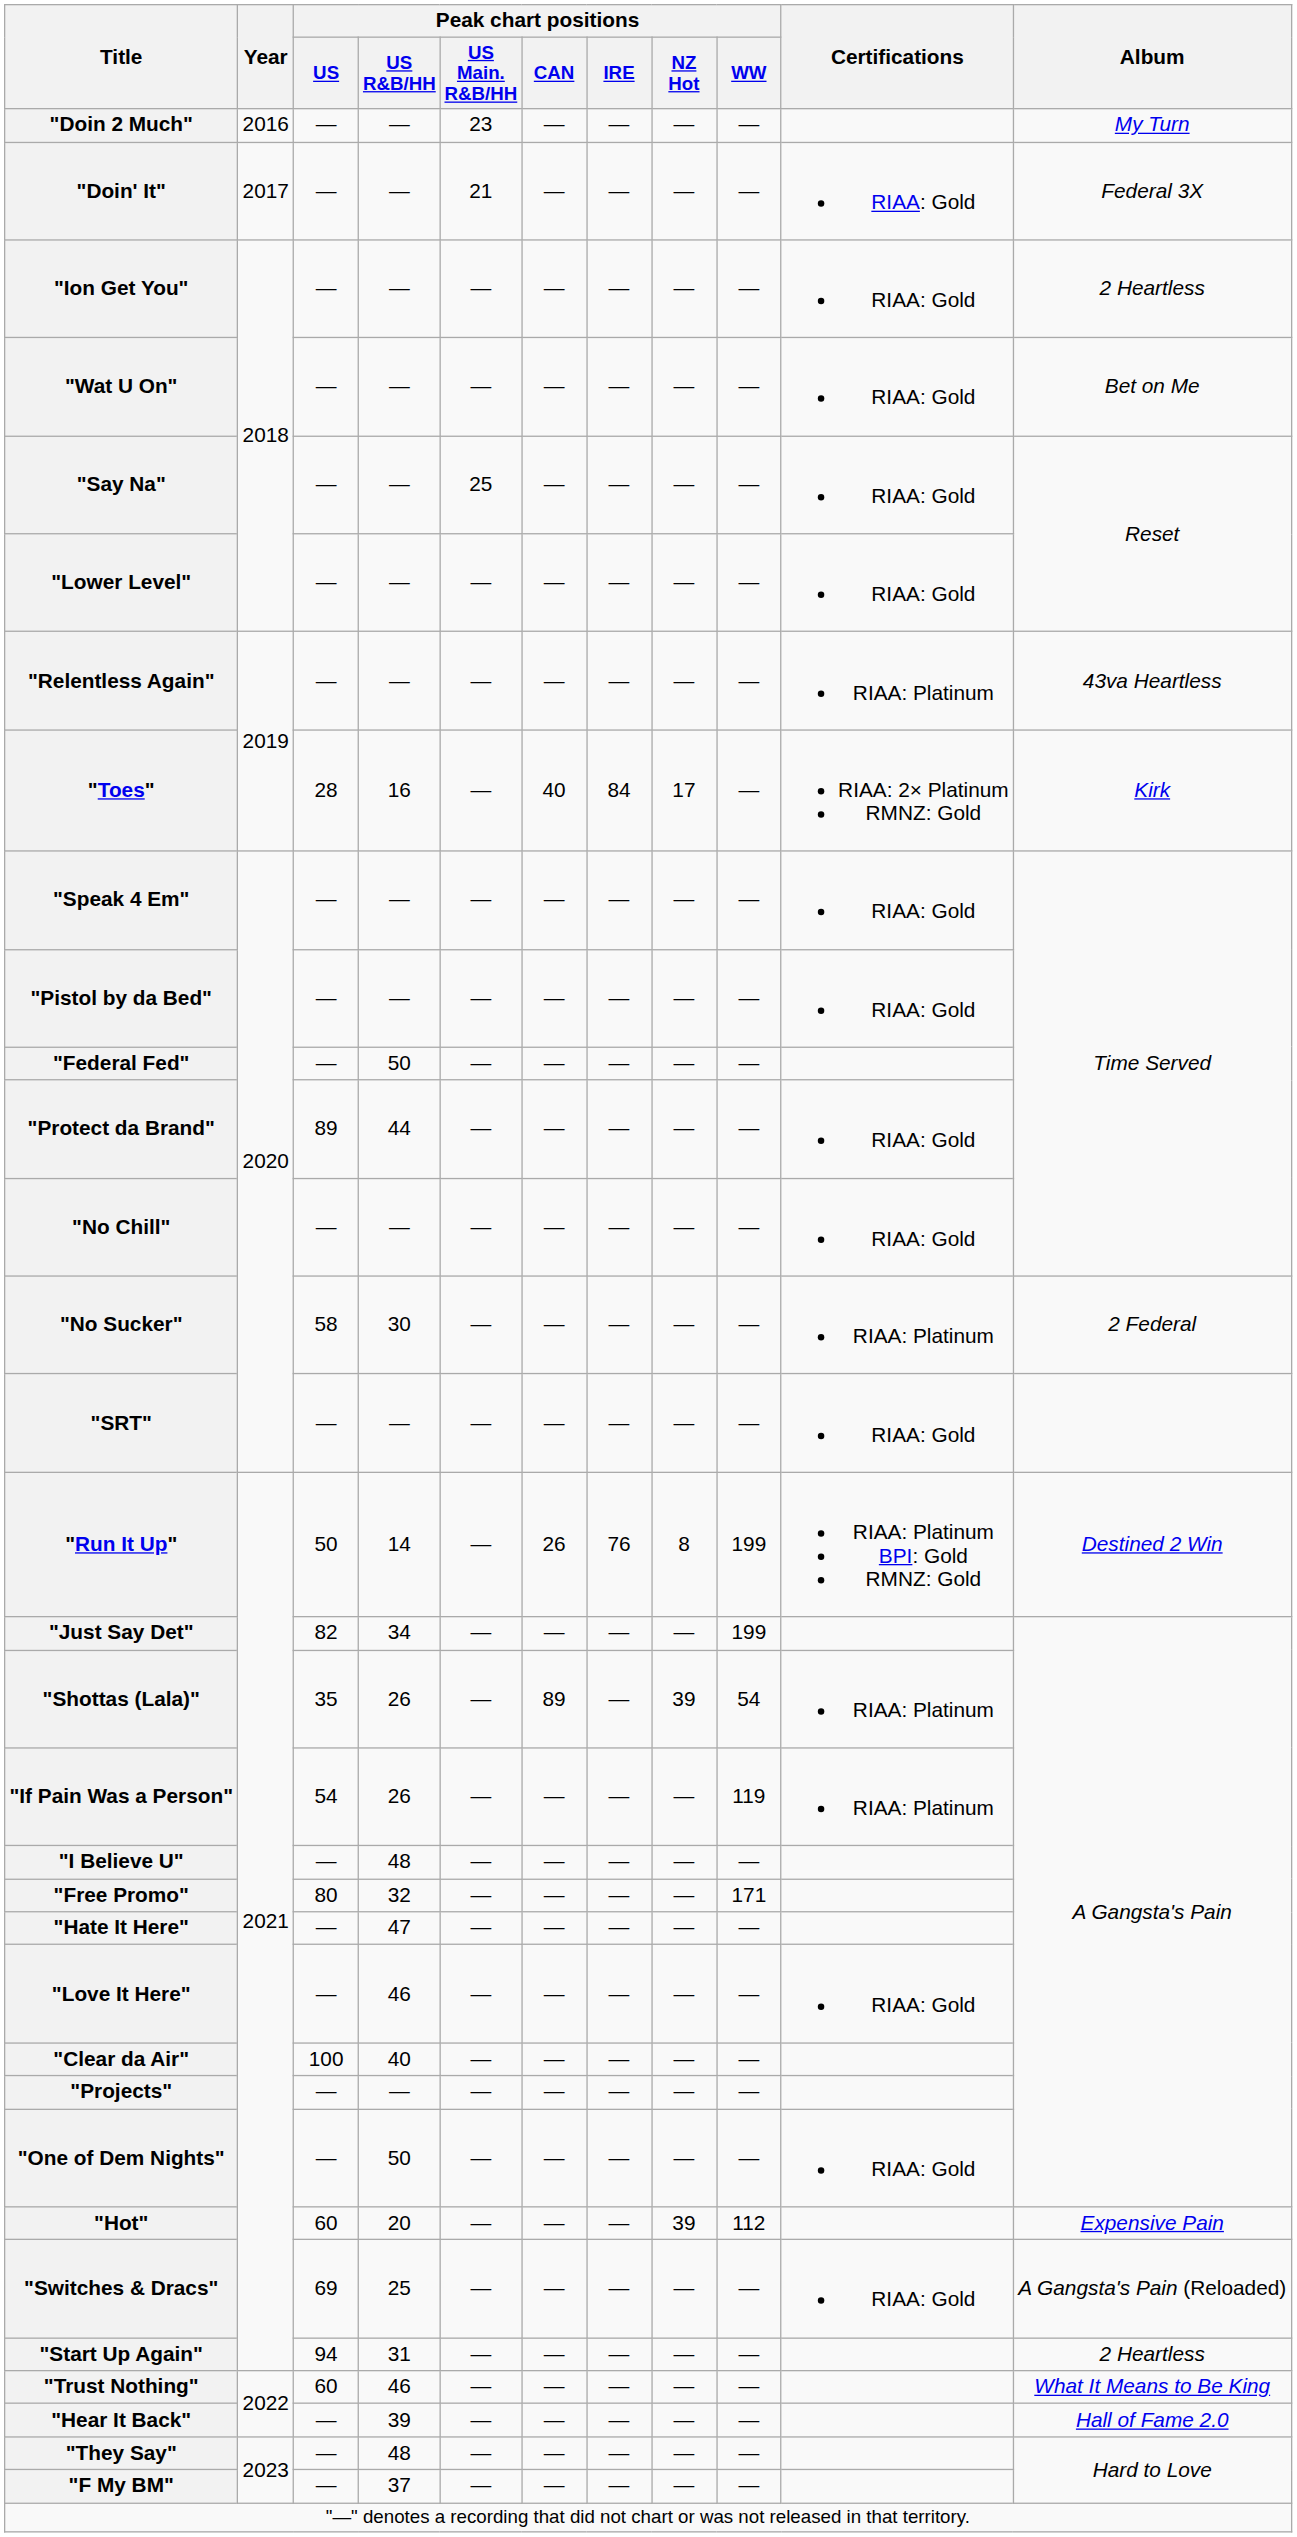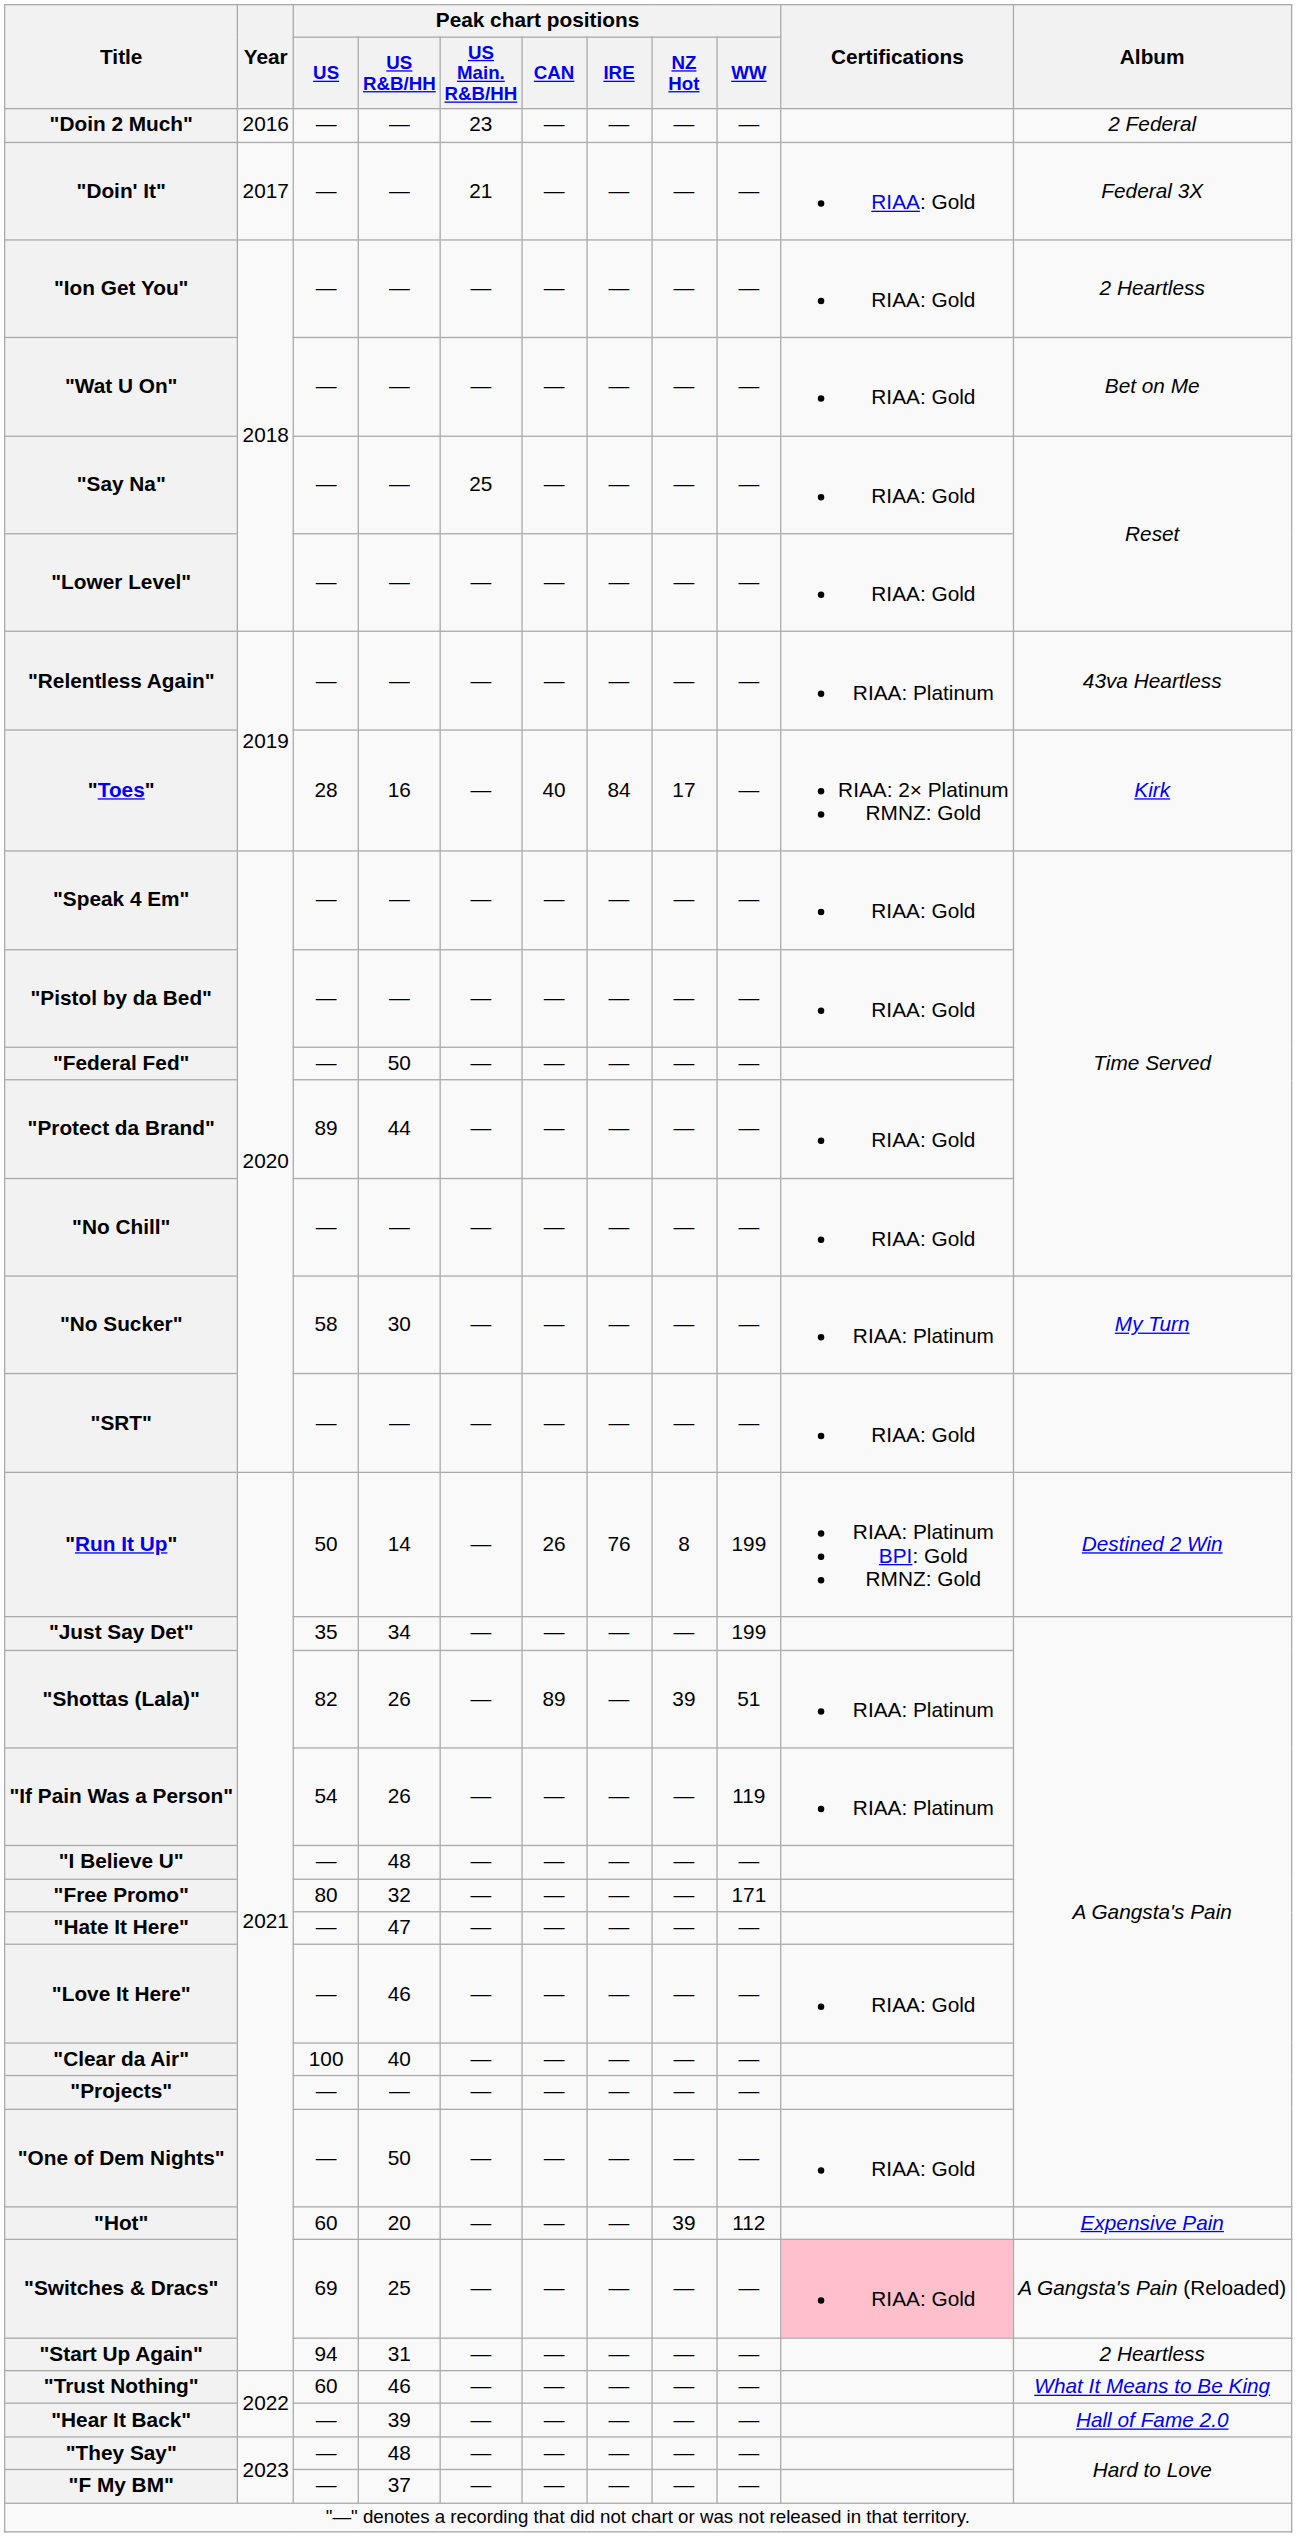 <table class="wikitable plainrowheaders" style="text-align:center">
 <tr>
 <th rowspan="2">Title</th>
 <th rowspan="2">Year</th>
 <th colspan="7">Peak chart positions</th>
 <th rowspan="2">Certifications</th>
 <th rowspan="2">Album</th>
 </tr>
 <tr>
 <th scope="col" style="width:3em;font-size:90%;"><a href='#'>US</a><br></th>
 <th scope="col" style="width:3em;font-size:90%;"><a href='#'>US<br>R&B/HH</a><br></th>
 <th scope="col" style="width:3em;font-size:90%;"><a href='#'>US<br>Main.<br>R&B/HH</a><br></th>
 <th scope="col" style="width:3em;font-size:90%;"><a href='#'>CAN</a><br></th>
 <th scope="col" style="width:3em;font-size:90%;"><a href='#'>IRE</a></th>
 <th scope="col" style="width:3em;font-size:90%;"><a href='#'>NZ<br>Hot</a><br></th>
 <th scope="col" style="width:3em;font-size:90%;"><a href='#'>WW</a><br></th>
 </tr>
 <tr>
 <th scope="row">"Doin 2 Much"<br></th>
 <td>2016</td>
 <td>—</td>
 <td>—</td>
 <td>23</td>
 <td>—</td>
 <td>—</td>
 <td>—</td>
 <td>—</td>
 <td></td>
-<td><em><a href='#'>My Turn</a></em></td>
+<td><em>2 Federal</em></td>
 </tr>
 <tr>
 <th scope="row">"Doin' It"</th>
 <td>2017</td>
 <td>—</td>
 <td>—</td>
 <td>21</td>
 <td>—</td>
 <td>—</td>
 <td>—</td>
 <td>—</td>
 <td><br><ul><li><a href='#'>RIAA</a>: Gold</li></ul></td>
 <td><em>Federal 3X</em></td>
 </tr>
 <tr>
 <th scope="row">"Ion Get You"</th>
 <td rowspan="4">2018</td>
 <td>—</td>
 <td>—</td>
 <td>—</td>
 <td>—</td>
 <td>—</td>
 <td>—</td>
 <td>—</td>
 <td><br><ul><li>RIAA: Gold</li></ul></td>
 <td><em>2 Heartless</em></td>
 </tr>
 <tr>
 <th scope="row">"Wat U On"<br></th>
 <td>—</td>
 <td>—</td>
 <td>—</td>
 <td>—</td>
 <td>—</td>
 <td>—</td>
 <td>—</td>
 <td><br><ul><li>RIAA: Gold</li></ul></td>
 <td><em>Bet on Me</em></td>
 </tr>
 <tr>
 <th scope="row">"Say Na"<br></th>
 <td>—</td>
 <td>—</td>
 <td>25</td>
 <td>—</td>
 <td>—</td>
 <td>—</td>
 <td>—</td>
 <td><br><ul><li>RIAA: Gold</li></ul></td>
 <td rowspan="2"><em>Reset</em></td>
 </tr>
 <tr>
 <th scope="row">"Lower Level"<br></th>
 <td>—</td>
 <td>—</td>
 <td>—</td>
 <td>—</td>
 <td>—</td>
 <td>—</td>
 <td>—</td>
 <td><br><ul><li>RIAA: Gold</li></ul></td>
 </tr>
 <tr>
 <th scope="row">"Relentless Again"</th>
 <td rowspan="2">2019</td>
 <td>—</td>
 <td>—</td>
 <td>—</td>
 <td>—</td>
 <td>—</td>
 <td>—</td>
 <td>—</td>
 <td><br><ul><li>RIAA: Platinum</li></ul></td>
 <td><em>43va Heartless</em></td>
 </tr>
 <tr>
 <th scope="row">"<a href='#'>Toes</a>"<br></th>
 <td>28</td>
 <td>16</td>
 <td>—</td>
 <td>40</td>
 <td>84</td>
 <td>17</td>
 <td>—</td>
 <td><br><ul><li>RIAA: 2× Platinum</li><li>RMNZ: Gold</li></ul></td>
 <td><em><a href='#'>Kirk</a></em></td>
 </tr>
 <tr>
 <th scope="row">"Speak 4 Em"</th>
 <td rowspan="7">2020</td>
 <td>—</td>
 <td>—</td>
 <td>—</td>
 <td>—</td>
 <td>—</td>
 <td>—</td>
 <td>—</td>
 <td><br><ul><li>RIAA: Gold</li></ul></td>
 <td rowspan="5"><em>Time Served</em></td>
 </tr>
 <tr>
 <th scope="row">"Pistol by da Bed"</th>
 <td>—</td>
 <td>—</td>
 <td>—</td>
 <td>—</td>
 <td>—</td>
 <td>—</td>
 <td>—</td>
 <td><br><ul><li>RIAA: Gold</li></ul></td>
 </tr>
 <tr>
 <th scope="row">"Federal Fed"<br></th>
 <td>—</td>
 <td>50</td>
 <td>—</td>
 <td>—</td>
 <td>—</td>
 <td>—</td>
 <td>—</td>
 <td></td>
 </tr>
 <tr>
 <th scope="row">"Protect da Brand"<br></th>
 <td>89</td>
 <td>44</td>
 <td>—</td>
 <td>—</td>
 <td>—</td>
 <td>—</td>
 <td>—</td>
 <td><br><ul><li>RIAA: Gold</li></ul></td>
 </tr>
 <tr>
 <th scope="row">"No Chill"<br></th>
 <td>—</td>
 <td>—</td>
 <td>—</td>
 <td>—</td>
 <td>—</td>
 <td>—</td>
 <td>—</td>
 <td><br><ul><li>RIAA: Gold</li></ul></td>
 </tr>
 <tr>
 <th scope="row">"No Sucker"<br></th>
 <td>58</td>
 <td>30</td>
 <td>—</td>
 <td>—</td>
 <td>—</td>
 <td>—</td>
 <td>—</td>
 <td><br><ul><li>RIAA: Platinum</li></ul></td>
-<td><em>2 Federal</em></td>
+<td><em><a href='#'>My Turn</a></em></td>
 </tr>
 <tr>
 <th scope="row">"SRT"<br></th>
 <td>—</td>
 <td>—</td>
 <td>—</td>
 <td>—</td>
 <td>—</td>
 <td>—</td>
 <td>—</td>
 <td><br><ul><li>RIAA: Gold</li></ul></td>
 <td></td>
 </tr>
 <tr>
 <th scope="row">"<a href='#'>Run It Up</a>"<br></th>
 <td rowspan="14">2021</td>
 <td>50</td>
 <td>14</td>
 <td>—</td>
 <td>26</td>
 <td>76</td>
 <td>8</td>
 <td>199</td>
 <td><br><ul><li>RIAA: Platinum</li><li><a href='#'>BPI</a>: Gold</li><li>RMNZ: Gold</li></ul></td>
 <td><em><a href='#'>Destined 2 Win</a></em></td>
 </tr>
 <tr>
 <th scope="row">"Just Say Det"</th>
-<td>82</td>
+<td>35</td>
 <td>34</td>
 <td>—</td>
 <td>—</td>
 <td>—</td>
 <td>—</td>
 <td>199</td>
 <td></td>
 <td rowspan="10"><em>A Gangsta's Pain</em></td>
 </tr>
 <tr>
 <th scope="row">"Shottas (Lala)"</th>
-<td>35</td>
+<td>82</td>
 <td>26</td>
 <td>—</td>
 <td>89</td>
 <td>—</td>
 <td>39</td>
-<td>54</td>
+<td>51</td>
 <td><br><ul><li>RIAA: Platinum</li></ul></td>
 </tr>
 <tr>
 <th scope="row">"If Pain Was a Person"</th>
 <td>54</td>
 <td>26</td>
 <td>—</td>
 <td>—</td>
 <td>—</td>
 <td>—</td>
 <td>119</td>
 <td><br><ul><li>RIAA: Platinum</li></ul></td>
 </tr>
 <tr>
 <th scope="row">"I Believe U"<br></th>
 <td>—</td>
 <td>48</td>
 <td>—</td>
 <td>—</td>
 <td>—</td>
 <td>—</td>
 <td>—</td>
 <td></td>
 </tr>
 <tr>
 <th scope="row">"Free Promo"<br></th>
 <td>80</td>
 <td>32</td>
 <td>—</td>
 <td>—</td>
 <td>—</td>
 <td>—</td>
 <td>171</td>
 <td></td>
 </tr>
 <tr>
 <th scope="row">"Hate It Here"</th>
 <td>—</td>
 <td>47</td>
 <td>—</td>
 <td>—</td>
 <td>—</td>
 <td>—</td>
 <td>—</td>
 <td></td>
 </tr>
 <tr>
 <th scope="row">"Love It Here"</th>
 <td>—</td>
 <td>46</td>
 <td>—</td>
 <td>—</td>
 <td>—</td>
 <td>—</td>
 <td>—</td>
 <td><br><ul><li>RIAA: Gold</li></ul></td>
 </tr>
 <tr>
 <th scope="row">"Clear da Air"</th>
 <td>100</td>
 <td>40</td>
 <td>—</td>
 <td>—</td>
 <td>—</td>
 <td>—</td>
 <td>—</td>
 <td></td>
 </tr>
 <tr>
 <th scope="row">"Projects"</th>
 <td>—</td>
 <td>—</td>
 <td>—</td>
 <td>—</td>
 <td>—</td>
 <td>—</td>
 <td>—</td>
 <td></td>
 </tr>
 <tr>
 <th scope="row">"One of Dem Nights"<br></th>
 <td>—</td>
 <td>50</td>
 <td>—</td>
 <td>—</td>
 <td>—</td>
 <td>—</td>
 <td>—</td>
 <td><br><ul><li>RIAA: Gold</li></ul></td>
 </tr>
 <tr>
 <th scope="row">"Hot"<br></th>
 <td>60</td>
 <td>20</td>
 <td>—</td>
 <td>—</td>
 <td>—</td>
 <td>39</td>
 <td>112</td>
 <td></td>
 <td><em><a href='#'>Expensive Pain</a></em></td>
 </tr>
 <tr>
 <th scope="row">"Switches & Dracs"<br></th>
 <td>69</td>
 <td>25</td>
 <td>—</td>
 <td>—</td>
 <td>—</td>
 <td>—</td>
 <td>—</td>
-<td><br><ul><li>RIAA: Gold</li></ul></td>
+<td style="background: pink;"><br><ul><li>RIAA: Gold</li></ul></td>
 <td><em>A Gangsta's Pain</em> (Reloaded)</td>
 </tr>
 <tr>
 <th scope="row">"Start Up Again"<br></th>
 <td>94</td>
 <td>31</td>
 <td>—</td>
 <td>—</td>
 <td>—</td>
 <td>—</td>
 <td>—</td>
 <td></td>
 <td><em>2 Heartless</em></td>
 </tr>
 <tr>
 <th scope="row">"Trust Nothing"<br></th>
 <td rowspan="2">2022</td>
 <td>60</td>
 <td>46</td>
 <td>—</td>
 <td>—</td>
 <td>—</td>
 <td>—</td>
 <td>—</td>
 <td></td>
 <td><em><a href='#'>What It Means to Be King</a></em></td>
 </tr>
 <tr>
 <th scope="row">"Hear It Back"<br></th>
 <td>—</td>
 <td>39</td>
 <td>—</td>
 <td>—</td>
 <td>—</td>
 <td>—</td>
 <td>—</td>
 <td></td>
 <td><em><a href='#'>Hall of Fame 2.0</a></em></td>
 </tr>
 <tr>
 <th scope="row">"They Say"</th>
 <td rowspan="2">2023</td>
 <td>—</td>
 <td>48</td>
 <td>—</td>
 <td>—</td>
 <td>—</td>
 <td>—</td>
 <td>—</td>
 <td></td>
 <td rowspan="2"><em>Hard to Love</em></td>
 </tr>
 <tr>
 <th scope="row">"F My BM"</th>
 <td>—</td>
 <td>37</td>
 <td>—</td>
 <td>—</td>
 <td>—</td>
 <td>—</td>
 <td>—</td>
 <td></td>
 </tr>
 <tr>
 <td colspan="11" style="font-size:90%">"—" denotes a recording that did not chart or was not released in that territory.</td>
 </tr>
 </table>
